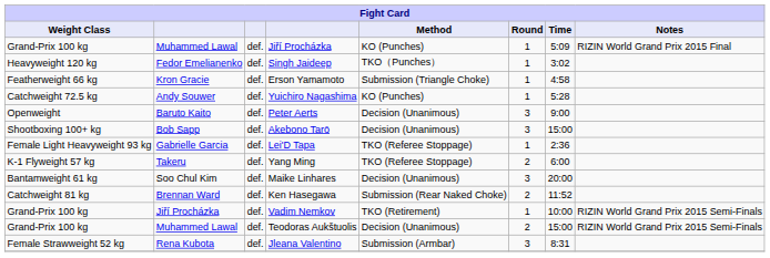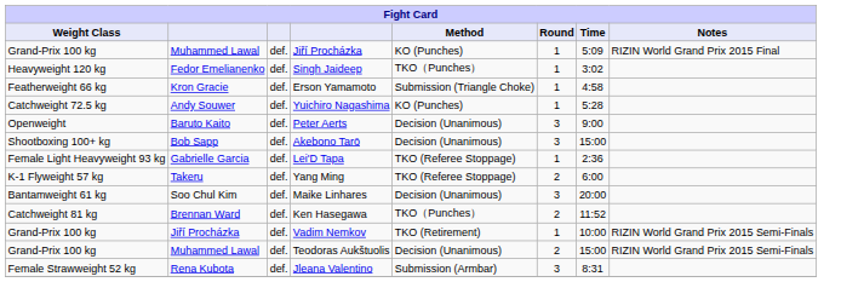 <table class="wikitable" style="font-size: 80%;">
 <tr>
 <th colspan="8" style="background-color: #ccf; color: #000080; text-align: center;"><strong>Fight Card</strong></th>
 </tr>
 <tr>
 <th colspan="1" style="background-color: #E6E8FA; color: #000000; text-align: center;">Weight Class</th>
 <th colspan="1" style="background-color: #E6E8FA; color: #000000; text-align: center;"></th>
 <th colspan="1" style="background-color: #E6E8FA; color: #000000; text-align: center;"></th>
 <th colspan="1" style="background-color: #E6E8FA; color: #000000; text-align: center;"></th>
 <th colspan="1" style="background-color: #E6E8FA; color: #000000; text-align: center;">Method</th>
 <th colspan="1" style="background-color: #E6E8FA; color: #000000; text-align: center;">Round</th>
 <th colspan="1" style="background-color: #E6E8FA; color: #000000; text-align: center;">Time</th>
 <th colspan="1" style="background-color: #E6E8FA; color: #000000; text-align: center;">Notes</th>
 </tr>
 <tr>
 <td>Grand-Prix 100 kg</td>
 <td> <a href='#'>Muhammed Lawal</a></td>
 <td align=center>def.</td>
 <td> <a href='#'>Jiří Procházka</a></td>
 <td>KO (Punches)</td>
 <td align=center>1</td>
 <td align=center>5:09</td>
 <td>RIZIN World Grand Prix 2015 Final</td>
 </tr>
 <tr>
 <td>Heavyweight 120 kg</td>
 <td> <a href='#'>Fedor Emelianenko</a></td>
 <td align=center>def.</td>
 <td> <a href='#'>Singh Jaideep</a></td>
 <td>TKO（Punches）</td>
 <td align=center>1</td>
 <td align=center>3:02</td>
 <td></td>
 </tr>
 <tr>
 <td>Featherweight 66 kg</td>
 <td> <a href='#'>Kron Gracie</a></td>
 <td align=center>def.</td>
 <td> Erson Yamamoto</td>
 <td>Submission (Triangle Choke)</td>
 <td align=center>1</td>
 <td align=center>4:58</td>
 <td></td>
 </tr>
 <tr>
 <td>Catchweight 72.5 kg</td>
 <td> <a href='#'>Andy Souwer</a></td>
 <td align=center>def.</td>
 <td> <a href='#'>Yuichiro Nagashima</a></td>
 <td>KO (Punches)</td>
 <td align=center>1</td>
 <td align=center>5:28</td>
 <td></td>
 </tr>
 <tr>
 <td>Openweight</td>
 <td> <a href='#'>Baruto Kaito</a></td>
 <td align=center>def.</td>
 <td> <a href='#'>Peter Aerts</a></td>
 <td>Decision (Unanimous)</td>
 <td align=center>3</td>
 <td align=center>9:00</td>
 <td></td>
 </tr>
 <tr>
 <td>Shootboxing 100+ kg</td>
 <td> <a href='#'>Bob Sapp</a></td>
 <td align=center>def.</td>
 <td> <a href='#'>Akebono Tarō</a></td>
 <td>Decision (Unanimous)</td>
 <td align=center>3</td>
 <td align=center>15:00</td>
 <td></td>
 </tr>
 <tr>
 <td>Female Light Heavyweight 93 kg</td>
 <td> <a href='#'>Gabrielle Garcia</a></td>
 <td align=center>def.</td>
 <td> <a href='#'>Lei'D Tapa</a></td>
 <td>TKO (Referee Stoppage)</td>
 <td align=center>1</td>
 <td align=center>2:36</td>
 <td></td>
 </tr>
 <tr>
 <td>K-1 Flyweight 57 kg</td>
 <td> <a href='#'>Takeru</a></td>
 <td align=center>def.</td>
 <td> Yang Ming</td>
 <td>TKO (Referee Stoppage)</td>
 <td align=center>2</td>
 <td align=center>6:00</td>
 <td></td>
 </tr>
 <tr>
 <td>Bantamweight 61 kg</td>
 <td> Soo Chul Kim</td>
 <td align=center>def.</td>
 <td> Maike Linhares</td>
 <td>Decision (Unanimous)</td>
 <td align=center>3</td>
 <td align=center>20:00</td>
 <td></td>
 </tr>
 <tr>
 <td>Catchweight 81 kg</td>
 <td> <a href='#'>Brennan Ward</a></td>
 <td align=center>def.</td>
 <td> Ken Hasegawa</td>
-<td>Submission (Rear Naked Choke)</td>
+<td>TKO（Punches）</td>
 <td align=center>2</td>
 <td align=center>11:52</td>
 <td></td>
 </tr>
 <tr>
 <td>Grand-Prix 100 kg</td>
 <td> <a href='#'>Jiří Procházka</a></td>
 <td align=center>def.</td>
 <td> <a href='#'>Vadim Nemkov</a></td>
 <td>TKO (Retirement)</td>
 <td align=center>1</td>
 <td align=center>10:00</td>
 <td>RIZIN World Grand Prix 2015 Semi-Finals</td>
 </tr>
 <tr>
 <td>Grand-Prix 100 kg</td>
 <td> <a href='#'>Muhammed Lawal</a></td>
 <td align=center>def.</td>
 <td> Teodoras Aukštuolis</td>
 <td>Decision (Unanimous)</td>
 <td align=center>2</td>
 <td align=center>15:00</td>
 <td>RIZIN World Grand Prix 2015 Semi-Finals</td>
 </tr>
 <tr>
 <td>Female Strawweight 52 kg</td>
 <td> <a href='#'>Rena Kubota</a></td>
 <td align=center>def.</td>
 <td> <a href='#'>Jleana Valentino</a></td>
 <td>Submission (Armbar)</td>
 <td align=center>3</td>
 <td align=center>8:31</td>
 <td></td>
 </tr>
 <tr>
 </tr>
 </table>
